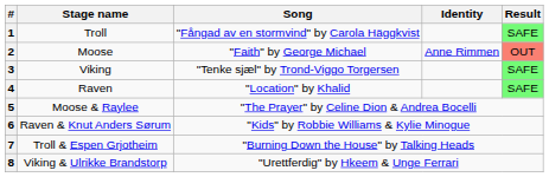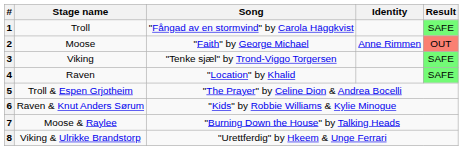 <table class="wikitable plainrowheaders" style="text-align: center;">
 <tr>
 <th>#</th>
 <th>Stage name</th>
 <th>Song</th>
 <th>Identity</th>
 <th>Result</th>
 </tr>
 <tr>
 <th>1</th>
 <td>Troll</td>
 <td>"<a href='#'>Fångad av en stormvind</a>" by <a href='#'>Carola Häggkvist</a></td>
 <td></td>
 <td bgcolor="#73FB76">SAFE</td>
 </tr>
 <tr>
 <th>2</th>
 <td>Moose</td>
 <td>"<a href='#'>Faith</a>" by <a href='#'>George Michael</a></td>
 <td><a href='#'>Anne Rimmen</a></td>
 <td bgcolor=salmon>OUT</td>
 </tr>
 <tr>
 <th>3</th>
 <td>Viking</td>
 <td>"Tenke sjæl" by <a href='#'>Trond-Viggo Torgersen</a></td>
 <td></td>
 <td bgcolor="#73FB76">SAFE</td>
 </tr>
 <tr>
 <th>4</th>
 <td>Raven</td>
 <td>"<a href='#'>Location</a>" by <a href='#'>Khalid</a></td>
 <td></td>
 <td bgcolor="#73FB76">SAFE</td>
 </tr>
 <tr>
 <th>5</th>
-<td>Moose & <a href='#'>Raylee</a></td>
+<td>Troll & <a href='#'>Espen Grjotheim</a></td>
 <td colspan="3">"<a href='#'>The Prayer</a>" by <a href='#'>Celine Dion</a> & <a href='#'>Andrea Bocelli</a></td>
 </tr>
 <tr>
 <th>6</th>
 <td>Raven & <a href='#'>Knut Anders Sørum</a></td>
 <td colspan="3">"<a href='#'>Kids</a>" by <a href='#'>Robbie Williams</a> & <a href='#'>Kylie Minogue</a></td>
 </tr>
 <tr>
 <th>7</th>
-<td>Troll & <a href='#'>Espen Grjotheim</a></td>
+<td>Moose & <a href='#'>Raylee</a></td>
 <td colspan="3">"<a href='#'>Burning Down the House</a>" by <a href='#'>Talking Heads</a></td>
 </tr>
 <tr>
 <th>8</th>
 <td>Viking & <a href='#'>Ulrikke Brandstorp</a></td>
 <td colspan="3">"Urettferdig" by <a href='#'>Hkeem</a> & <a href='#'>Unge Ferrari</a></td>
 </tr>
 </table>
